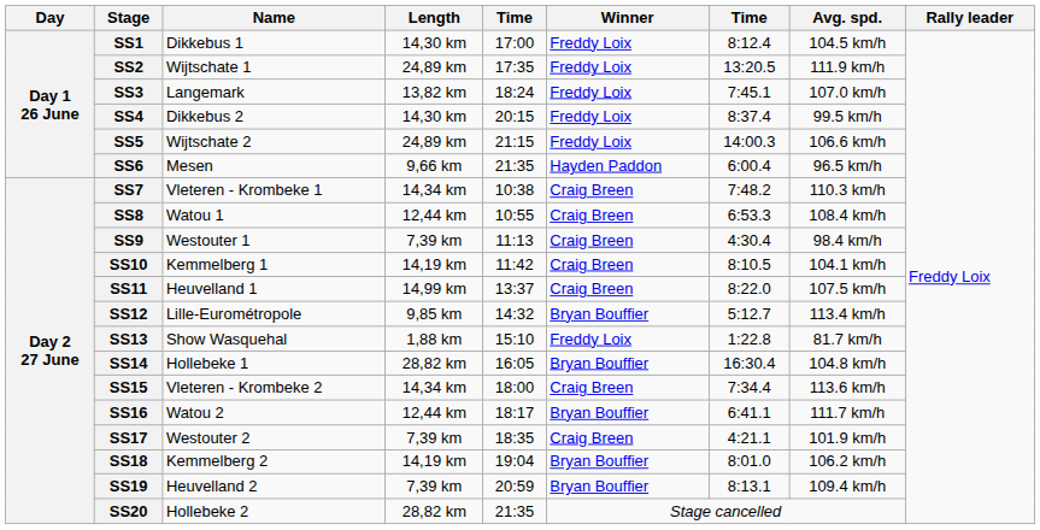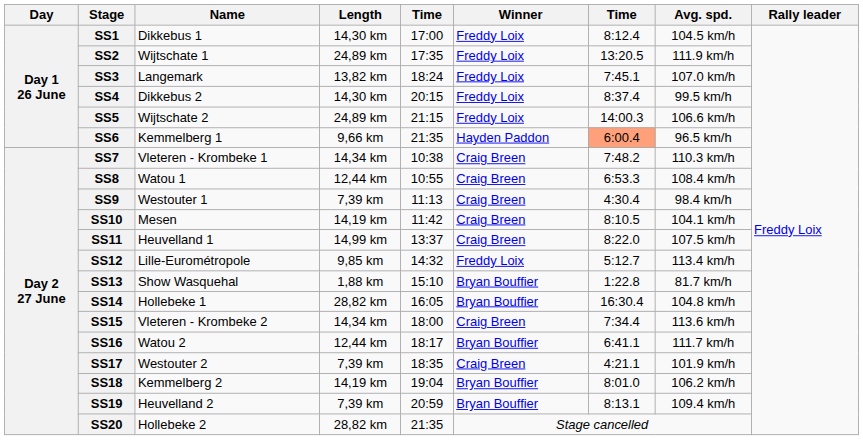 <table class="wikitable"  style="width:100%; text-align:center; font-size:90%; max-width:950px;">
 <tr>
 <th>Day</th>
 <th>Stage</th>
 <th>Name</th>
 <th>Length</th>
 <th>Time</th>
 <th>Winner</th>
 <th>Time</th>
 <th>Avg. spd.</th>
 <th>Rally leader</th>
 </tr>
 <tr>
 <th rowspan=6>Day 1<br>26 June</th>
 <th>SS1</th>
 <td align=left>Dikkebus 1</td>
 <td>14,30 km</td>
 <td>17:00</td>
 <td align=left> <a href='#'>Freddy Loix</a></td>
 <td>8:12.4</td>
 <td>104.5 km/h</td>
 <td style="text-align:left;" rowspan="20"> <a href='#'>Freddy Loix</a></td>
 </tr>
 <tr>
 <th>SS2</th>
 <td align=left>Wijtschate 1</td>
 <td>24,89 km</td>
 <td>17:35</td>
 <td align=left> <a href='#'>Freddy Loix</a></td>
 <td>13:20.5</td>
 <td>111.9 km/h</td>
 </tr>
 <tr>
 <th>SS3</th>
 <td align=left>Langemark</td>
 <td>13,82 km</td>
 <td>18:24</td>
 <td align=left> <a href='#'>Freddy Loix</a></td>
 <td>7:45.1</td>
 <td>107.0 km/h</td>
 </tr>
 <tr>
 <th>SS4</th>
 <td align=left>Dikkebus 2</td>
 <td>14,30 km</td>
 <td>20:15</td>
 <td align=left> <a href='#'>Freddy Loix</a></td>
 <td>8:37.4</td>
 <td>99.5 km/h</td>
 </tr>
 <tr>
 <th>SS5</th>
 <td align=left>Wijtschate 2</td>
 <td>24,89 km</td>
 <td>21:15</td>
 <td align=left> <a href='#'>Freddy Loix</a></td>
 <td>14:00.3</td>
 <td>106.6 km/h</td>
 </tr>
 <tr>
 <th>SS6</th>
-<td align=left>Mesen</td>
+<td align=left>Kemmelberg 1</td>
 <td>9,66 km</td>
 <td>21:35</td>
 <td align=left> <a href='#'>Hayden Paddon</a></td>
-<td>6:00.4</td>
+<td style="background: lightsalmon;">6:00.4</td>
 <td>96.5 km/h</td>
 </tr>
 <tr>
 <th rowspan=14>Day 2<br>27 June</th>
 <th>SS7</th>
 <td align=left>Vleteren - Krombeke 1</td>
 <td>14,34 km</td>
 <td>10:38</td>
 <td align=left> <a href='#'>Craig Breen</a></td>
 <td>7:48.2</td>
 <td>110.3 km/h</td>
 </tr>
 <tr>
 <th>SS8</th>
 <td align=left>Watou 1</td>
 <td>12,44 km</td>
 <td>10:55</td>
 <td align=left> <a href='#'>Craig Breen</a></td>
 <td>6:53.3</td>
 <td>108.4 km/h</td>
 </tr>
 <tr>
 <th>SS9</th>
 <td align=left>Westouter 1</td>
 <td>7,39 km</td>
 <td>11:13</td>
 <td align=left> <a href='#'>Craig Breen</a></td>
 <td>4:30.4</td>
 <td>98.4 km/h</td>
 </tr>
 <tr>
 <th>SS10</th>
-<td align=left>Kemmelberg 1</td>
+<td align=left>Mesen</td>
 <td>14,19 km</td>
 <td>11:42</td>
 <td align=left> <a href='#'>Craig Breen</a></td>
 <td>8:10.5</td>
 <td>104.1 km/h</td>
 </tr>
 <tr>
 <th>SS11</th>
 <td align=left>Heuvelland 1</td>
 <td>14,99 km</td>
 <td>13:37</td>
 <td align=left> <a href='#'>Craig Breen</a></td>
 <td>8:22.0</td>
 <td>107.5 km/h</td>
 </tr>
 <tr>
 <th>SS12</th>
 <td align=left>Lille-Eurométropole</td>
 <td>9,85 km</td>
 <td>14:32</td>
-<td align=left> <a href='#'>Bryan Bouffier</a></td>
+<td align=left> <a href='#'>Freddy Loix</a></td>
 <td>5:12.7</td>
 <td>113.4 km/h</td>
 </tr>
 <tr>
 <th>SS13</th>
 <td align=left>Show Wasquehal</td>
 <td>1,88 km</td>
 <td>15:10</td>
-<td align=left> <a href='#'>Freddy Loix</a></td>
+<td align=left> <a href='#'>Bryan Bouffier</a></td>
 <td>1:22.8</td>
 <td>81.7 km/h</td>
 </tr>
 <tr>
 <th>SS14</th>
 <td align=left>Hollebeke 1</td>
 <td>28,82 km</td>
 <td>16:05</td>
 <td align=left> <a href='#'>Bryan Bouffier</a></td>
 <td>16:30.4</td>
 <td>104.8 km/h</td>
 </tr>
 <tr>
 <th>SS15</th>
 <td align=left>Vleteren - Krombeke 2</td>
 <td>14,34 km</td>
 <td>18:00</td>
 <td align=left> <a href='#'>Craig Breen</a></td>
 <td>7:34.4</td>
 <td>113.6 km/h</td>
 </tr>
 <tr>
 <th>SS16</th>
 <td align=left>Watou 2</td>
 <td>12,44 km</td>
 <td>18:17</td>
 <td align=left> <a href='#'>Bryan Bouffier</a></td>
 <td>6:41.1</td>
 <td>111.7 km/h</td>
 </tr>
 <tr>
 <th>SS17</th>
 <td align=left>Westouter 2</td>
 <td>7,39 km</td>
 <td>18:35</td>
 <td align=left> <a href='#'>Craig Breen</a></td>
 <td>4:21.1</td>
 <td>101.9 km/h</td>
 </tr>
 <tr>
 <th>SS18</th>
 <td align=left>Kemmelberg 2</td>
 <td>14,19 km</td>
 <td>19:04</td>
 <td align=left> <a href='#'>Bryan Bouffier</a></td>
 <td>8:01.0</td>
 <td>106.2 km/h</td>
 </tr>
 <tr>
 <th>SS19</th>
 <td align=left>Heuvelland 2</td>
 <td>7,39 km</td>
 <td>20:59</td>
 <td align=left> <a href='#'>Bryan Bouffier</a></td>
 <td>8:13.1</td>
 <td>109.4 km/h</td>
 </tr>
 <tr>
 <th>SS20</th>
 <td align=left>Hollebeke 2</td>
 <td>28,82 km</td>
 <td>21:35</td>
 <td style="text-align:center;" colspan="3"><em>Stage cancelled</em></td>
 </tr>
 </table>
